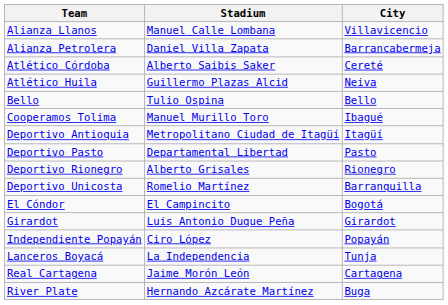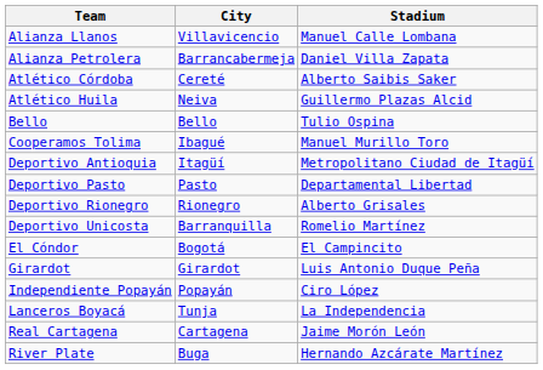 <table class="wikitable sortable">
 <tr>
 <th>Team</th>
+<th>City</th>
 <th>Stadium</th>
-<th>City</th>
 </tr>
 <tr>
 <td><a href='#'>Alianza Llanos</a></td>
+<td><a href='#'>Villavicencio</a></td>
 <td><a href='#'>Manuel Calle Lombana</a></td>
-<td><a href='#'>Villavicencio</a></td>
 </tr>
 <tr>
 <td><a href='#'>Alianza Petrolera</a></td>
+<td><a href='#'>Barrancabermeja</a></td>
 <td><a href='#'>Daniel Villa Zapata</a></td>
-<td><a href='#'>Barrancabermeja</a></td>
 </tr>
 <tr>
 <td><a href='#'>Atlético Córdoba</a></td>
+<td><a href='#'>Cereté</a></td>
 <td><a href='#'>Alberto Saibis Saker</a></td>
-<td><a href='#'>Cereté</a></td>
 </tr>
 <tr>
 <td><a href='#'>Atlético Huila</a></td>
+<td><a href='#'>Neiva</a></td>
 <td><a href='#'>Guillermo Plazas Alcid</a></td>
-<td><a href='#'>Neiva</a></td>
 </tr>
 <tr>
 <td><a href='#'>Bello</a></td>
+<td><a href='#'>Bello</a></td>
 <td><a href='#'>Tulio Ospina</a></td>
-<td><a href='#'>Bello</a></td>
 </tr>
 <tr>
 <td><a href='#'>Cooperamos Tolima</a></td>
+<td><a href='#'>Ibagué</a></td>
 <td><a href='#'>Manuel Murillo Toro</a></td>
-<td><a href='#'>Ibagué</a></td>
 </tr>
 <tr>
 <td><a href='#'>Deportivo Antioquia</a></td>
+<td><a href='#'>Itagüí</a></td>
 <td><a href='#'>Metropolitano Ciudad de Itagüí</a></td>
-<td><a href='#'>Itagüí</a></td>
 </tr>
 <tr>
 <td><a href='#'>Deportivo Pasto</a></td>
+<td><a href='#'>Pasto</a></td>
 <td><a href='#'>Departamental Libertad</a></td>
-<td><a href='#'>Pasto</a></td>
 </tr>
 <tr>
 <td><a href='#'>Deportivo Rionegro</a></td>
+<td><a href='#'>Rionegro</a></td>
 <td><a href='#'>Alberto Grisales</a></td>
-<td><a href='#'>Rionegro</a></td>
 </tr>
 <tr>
 <td><a href='#'>Deportivo Unicosta</a></td>
+<td><a href='#'>Barranquilla</a></td>
 <td><a href='#'>Romelio Martínez</a></td>
-<td><a href='#'>Barranquilla</a></td>
 </tr>
 <tr>
 <td><a href='#'>El Cóndor</a></td>
+<td><a href='#'>Bogotá</a></td>
 <td><a href='#'>El Campincito</a></td>
-<td><a href='#'>Bogotá</a></td>
 </tr>
 <tr>
 <td><a href='#'>Girardot</a></td>
+<td><a href='#'>Girardot</a></td>
 <td><a href='#'>Luis Antonio Duque Peña</a></td>
-<td><a href='#'>Girardot</a></td>
 </tr>
 <tr>
 <td><a href='#'>Independiente Popayán</a></td>
+<td><a href='#'>Popayán</a></td>
 <td><a href='#'>Ciro López</a></td>
-<td><a href='#'>Popayán</a></td>
 </tr>
 <tr>
 <td><a href='#'>Lanceros Boyacá</a></td>
+<td><a href='#'>Tunja</a></td>
 <td><a href='#'>La Independencia</a></td>
-<td><a href='#'>Tunja</a></td>
 </tr>
 <tr>
 <td><a href='#'>Real Cartagena</a></td>
+<td><a href='#'>Cartagena</a></td>
 <td><a href='#'>Jaime Morón León</a></td>
-<td><a href='#'>Cartagena</a></td>
 </tr>
 <tr>
 <td><a href='#'>River Plate</a></td>
+<td><a href='#'>Buga</a></td>
 <td><a href='#'>Hernando Azcárate Martínez</a></td>
-<td><a href='#'>Buga</a></td>
 </tr>
 </table>
